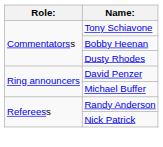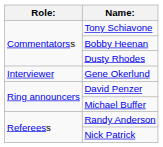 <table class=wikitable style="font-size:90%; margin: 0.5em 0 0.5em 1em; float: right; clear: right;">
 <tr>
 <th>Role:</th>
 <th>Name:</th>
 </tr>
 <tr>
 <td rowspan=3><a href='#'>Commentators</a>s</td>
 <td><a href='#'>Tony Schiavone</a></td>
 </tr>
 <tr>
 <td><a href='#'>Bobby Heenan</a></td>
 </tr>
 <tr>
 <td><a href='#'>Dusty Rhodes</a></td>
 </tr>
 <tr>
+<td><a href='#'>Interviewer</a></td>
+<td><a href='#'>Gene Okerlund</a></td>
+</tr>
+<tr>
 <td rowspan=2><a href='#'>Ring announcers</a></td>
 <td><a href='#'>David Penzer</a></td>
 </tr>
 <tr>
 <td><a href='#'>Michael Buffer</a></td>
 </tr>
 <tr>
 <td rowspan=2><a href='#'>Referees</a>s</td>
 <td><a href='#'>Randy Anderson</a></td>
 </tr>
 <tr>
 <td><a href='#'>Nick Patrick</a></td>
 </tr>
 </table>
